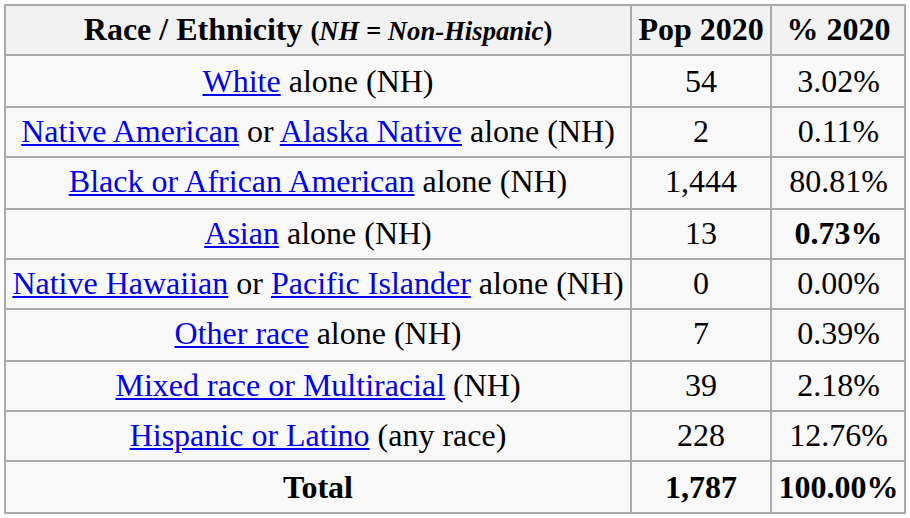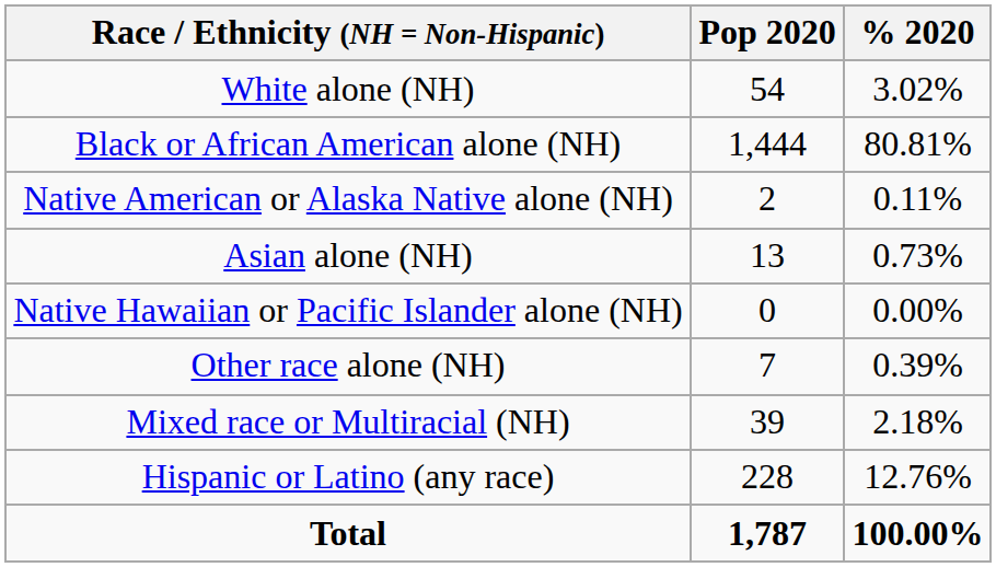 <table class="wikitable" style="text-align:center;">
 <tr>
 <th>Race / Ethnicity <small>(<em>NH = Non-Hispanic</em>)</small></th>
 <th>Pop 2020</th>
 <th>% 2020</th>
 </tr>
 <tr>
 <td><a href='#'>White</a> alone (NH)</td>
 <td>54</td>
 <td>3.02%</td>
 </tr>
 <tr>
+<td><a href='#'>Black or African American</a> alone (NH)</td>
+<td>1,444</td>
+<td>80.81%</td>
+</tr>
+<tr>
 <td><a href='#'>Native American</a> or <a href='#'>Alaska Native</a> alone (NH)</td>
 <td>2</td>
 <td>0.11%</td>
 </tr>
 <tr>
-<td><a href='#'>Black or African American</a> alone (NH)</td>
-<td>1,444</td>
-<td>80.81%</td>
-</tr>
-<tr>
 <td><a href='#'>Asian</a> alone (NH)</td>
 <td>13</td>
-<td><strong>0.73%</strong></td>
+<td>0.73%</td>
 </tr>
 <tr>
 <td><a href='#'>Native Hawaiian</a> or <a href='#'>Pacific Islander</a> alone (NH)</td>
 <td>0</td>
 <td>0.00%</td>
 </tr>
 <tr>
 <td><a href='#'>Other race</a> alone (NH)</td>
 <td>7</td>
 <td>0.39%</td>
 </tr>
 <tr>
 <td><a href='#'>Mixed race or Multiracial</a> (NH)</td>
 <td>39</td>
 <td>2.18%</td>
 </tr>
 <tr>
 <td><a href='#'>Hispanic or Latino</a> (any race)</td>
 <td>228</td>
 <td>12.76%</td>
 </tr>
 <tr>
 <td><strong>Total</strong></td>
 <td><strong>1,787</strong></td>
 <td><strong>100.00%</strong></td>
 </tr>
 </table>
